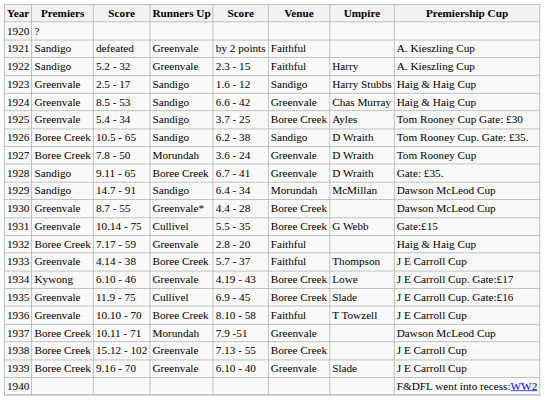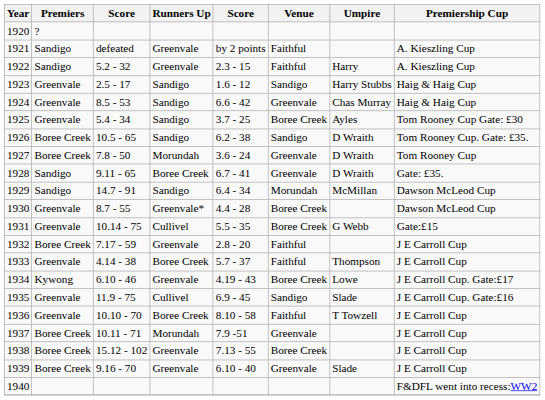 <table class="wikitable sortable">
 <tr>
 <th>Year</th>
 <th><span><strong>Premiers</strong></span></th>
 <th>Score</th>
 <th>Runners Up</th>
 <th>Score</th>
 <th>Venue</th>
 <th>Umpire</th>
 <th>Premiership Cup</th>
 </tr>
 <tr>
 <td>1920</td>
 <td>?</td>
 <td></td>
 <td></td>
 <td></td>
 <td></td>
 <td></td>
 <td></td>
 </tr>
 <tr>
 <td>1921</td>
 <td>Sandigo</td>
 <td>defeated</td>
 <td>Greenvale</td>
 <td>by 2 points</td>
 <td>Faithful</td>
 <td></td>
 <td>A. Kieszling Cup</td>
 </tr>
 <tr>
 <td>1922</td>
 <td>Sandigo</td>
 <td>5.2 - 32</td>
 <td>Greenvale</td>
 <td>2.3 - 15</td>
 <td>Faithful</td>
 <td>Harry</td>
 <td>A. Kieszling Cup</td>
 </tr>
 <tr>
 <td>1923</td>
 <td>Greenvale</td>
 <td>2.5 - 17</td>
 <td>Sandigo</td>
 <td>1.6 - 12</td>
 <td>Sandigo</td>
 <td>Harry Stubbs</td>
 <td>Haig & Haig Cup</td>
 </tr>
 <tr>
 <td>1924</td>
 <td>Greenvale</td>
 <td>8.5 - 53</td>
 <td>Sandigo</td>
 <td>6.6 - 42</td>
 <td>Greenvale</td>
 <td>Chas Murray</td>
 <td>Haig & Haig Cup</td>
 </tr>
 <tr>
 <td>1925</td>
 <td>Greenvale</td>
 <td>5.4 - 34</td>
 <td>Sandigo</td>
 <td>3.7 - 25</td>
 <td>Boree Creek</td>
 <td>Ayles</td>
 <td>Tom Rooney Cup   Gate: £30</td>
 </tr>
 <tr>
 <td>1926</td>
 <td>Boree Creek</td>
 <td>10.5 - 65</td>
 <td>Sandigo</td>
 <td>6.2 - 38</td>
 <td>Sandigo</td>
 <td>D Wraith</td>
 <td>Tom Rooney Cup. Gate: £35.</td>
 </tr>
 <tr>
 <td>1927</td>
 <td>Boree Creek</td>
 <td>7.8 - 50</td>
 <td>Morundah</td>
 <td>3.6 - 24</td>
 <td>Greenvale</td>
 <td>D Wraith</td>
 <td>Tom Rooney Cup</td>
 </tr>
 <tr>
 <td>1928</td>
 <td>Sandigo</td>
 <td>9.11 - 65</td>
 <td>Boree Creek</td>
 <td>6.7 - 41</td>
 <td>Greenvale</td>
 <td>D Wraith</td>
 <td>Gate: £35.</td>
 </tr>
 <tr>
 <td>1929</td>
 <td>Sandigo</td>
 <td>14.7 - 91</td>
 <td>Sandigo</td>
 <td>6.4 - 34</td>
 <td>Morundah</td>
 <td>McMillan</td>
 <td>Dawson McLeod Cup</td>
 </tr>
 <tr>
 <td>1930</td>
 <td>Greenvale</td>
 <td>8.7 - 55</td>
 <td>Greenvale*</td>
 <td>4.4 - 28</td>
 <td>Boree Creek</td>
 <td></td>
 <td>Dawson McLeod Cup</td>
 </tr>
 <tr>
 <td>1931</td>
 <td>Greenvale</td>
 <td>10.14 - 75</td>
 <td>Cullivel</td>
 <td>5.5 - 35</td>
 <td>Boree Creek</td>
 <td>G Webb</td>
 <td>Gate:£15</td>
 </tr>
 <tr>
 <td>1932</td>
 <td>Boree Creek</td>
 <td>7.17 - 59</td>
 <td>Greenvale</td>
 <td>2.8 - 20</td>
 <td>Faithful</td>
 <td></td>
-<td>Haig & Haig Cup</td>
+<td>J E Carroll Cup</td>
 </tr>
 <tr>
 <td>1933</td>
 <td>Greenvale</td>
 <td>4.14 - 38</td>
 <td>Boree Creek</td>
 <td>5.7 - 37</td>
 <td>Faithful</td>
 <td>Thompson</td>
 <td>J E Carroll Cup</td>
 </tr>
 <tr>
 <td>1934</td>
 <td>Kywong</td>
 <td>6.10 - 46</td>
 <td>Greenvale</td>
 <td>4.19 - 43</td>
 <td>Boree Creek</td>
 <td>Lowe</td>
 <td>J E Carroll Cup. Gate:£17</td>
 </tr>
 <tr>
 <td>1935</td>
 <td>Greenvale</td>
 <td>11.9 - 75</td>
 <td>Cullivel</td>
 <td>6.9 - 45</td>
-<td>Boree Creek</td>
+<td>Sandigo</td>
 <td>Slade</td>
 <td>J E Carroll Cup. Gate:£16</td>
 </tr>
 <tr>
 <td>1936</td>
 <td>Greenvale</td>
 <td>10.10 - 70</td>
 <td>Boree Creek</td>
 <td>8.10 - 58</td>
 <td>Faithful</td>
 <td>T Towzell</td>
 <td>J E Carroll Cup</td>
 </tr>
 <tr>
 <td>1937</td>
 <td>Boree Creek</td>
 <td>10.11 - 71</td>
 <td>Morundah</td>
 <td>7.9 -51</td>
 <td>Greenvale</td>
 <td></td>
-<td>Dawson McLeod Cup</td>
+<td>J E Carroll Cup</td>
 </tr>
 <tr>
 <td>1938</td>
 <td>Boree Creek</td>
 <td>15.12 - 102</td>
 <td>Greenvale</td>
 <td>7.13 - 55</td>
 <td>Boree Creek</td>
 <td></td>
 <td>J E Carroll Cup</td>
 </tr>
 <tr>
 <td>1939</td>
 <td>Boree Creek</td>
 <td>9.16 - 70</td>
 <td>Greenvale</td>
 <td>6.10 - 40</td>
 <td>Greenvale</td>
 <td>Slade</td>
 <td>J E Carroll Cup</td>
 </tr>
 <tr>
 <td>1940</td>
 <td></td>
 <td></td>
 <td></td>
 <td></td>
 <td></td>
 <td></td>
 <td>F&DFL went into recess:<a href='#'>WW2</a></td>
 </tr>
 <tr>
 </tr>
 </table>
